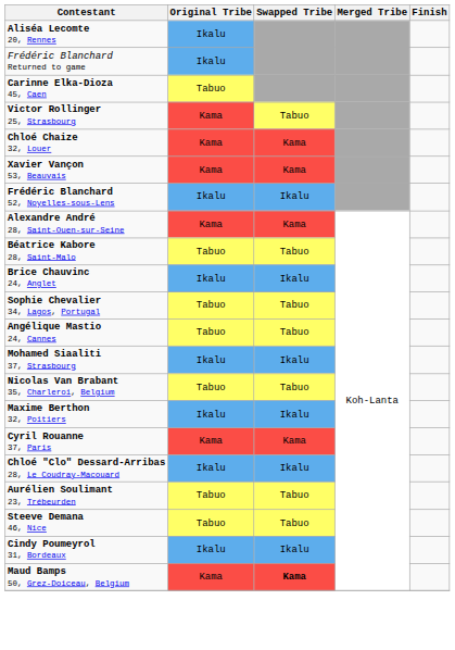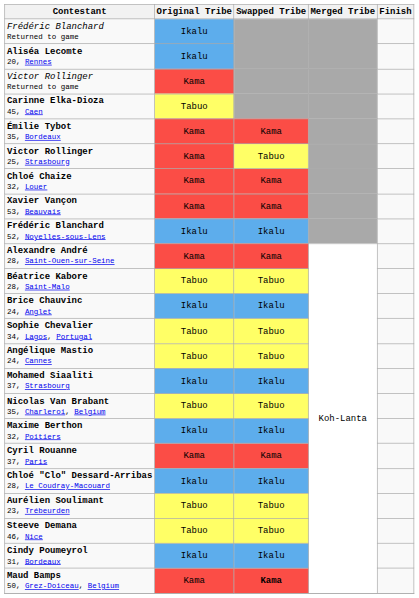 <table class="wikitable sortable" style="margin:auto; text-align:center">
 <tr>
 <th>Contestant</th>
 <th>Original Tribe</th>
 <th>Swapped Tribe</th>
 <th>Merged Tribe</th>
 <th>Finish</th>
 </tr>
 <tr>
+<td align="left"><em>Frédéric Blanchard</em><br><small>Returned to game</small></td>
+<td bgcolor="#5dadec">Ikalu</td>
+<td bgcolor="darkgray"></td>
+<td bgcolor="darkgrey"></td>
+<td></td>
+</tr>
+<tr>
 <td align="left"><strong>Aliséa Lecomte</strong><br><small>20, <a href='#'>Rennes</a></small></td>
 <td bgcolor="#5dadec">Ikalu</td>
 <td bgcolor="darkgray"></td>
 <td bgcolor="darkgrey"></td>
 <td></td>
 </tr>
 <tr>
-<td align="left"><em>Frédéric Blanchard</em><br><small>Returned to game</small></td>
-<td bgcolor="#5dadec">Ikalu</td>
-<td bgcolor="darkgray"></td>
+<td align="left"><em>Victor Rollinger</em><br><small>Returned to game</small></td>
+<td bgcolor="#fb4d46">Kama</td>
+<td bgcolor="darkgrey"></td>
 <td bgcolor="darkgrey"></td>
 <td></td>
 </tr>
 <tr>
 <td align="left"><strong>Carinne Elka-Dioza</strong><br><small>45, <a href='#'>Caen</a></small></td>
 <td bgcolor="#ffff66">Tabuo</td>
 <td bgcolor="darkgrey"></td>
+<td bgcolor="darkgrey"></td>
+<td></td>
+</tr>
+<tr>
+<td align="left"><strong>Émilie Tybot</strong><br><small>35, <a href='#'>Bordeaux</a></small></td>
+<td bgcolor="#fb4d46">Kama</td>
+<td bgcolor="#fb4d46">Kama</td>
 <td bgcolor="darkgrey"></td>
 <td></td>
 </tr>
 <tr>
 <td align="left"><strong>Victor Rollinger</strong><br><small>25, <a href='#'>Strasbourg</a></small></td>
 <td bgcolor="#fb4d46">Kama</td>
 <td bgcolor="#ffff66">Tabuo</td>
 <td bgcolor="darkgrey"></td>
 <td></td>
 </tr>
 <tr>
 <td align="left"><strong>Chloé Chaize</strong><br><small>32, <a href='#'>Louer</a></small></td>
 <td bgcolor="#fb4d46">Kama</td>
 <td bgcolor="#fb4d46">Kama</td>
 <td bgcolor="darkgrey"></td>
 <td></td>
 </tr>
 <tr>
 <td align="left"><strong>Xavier Vançon</strong><br><small>53, <a href='#'>Beauvais</a></small></td>
 <td bgcolor="#fb4d46">Kama</td>
 <td bgcolor="#fb4d46">Kama</td>
 <td bgcolor="darkgrey"></td>
 <td></td>
 </tr>
 <tr>
 <td align="left"><strong>Frédéric Blanchard</strong><br><small>52, <a href='#'>Noyelles-sous-Lens</a></small></td>
 <td bgcolor="#5dadec">Ikalu</td>
 <td bgcolor="#5dadec">Ikalu</td>
 <td bgcolor="darkgrey"></td>
 <td></td>
 </tr>
 <tr>
 <td align="left"><strong>Alexandre André</strong><br><small>28, <a href='#'>Saint-Ouen-sur-Seine</a></small></td>
 <td bgcolor="#fb4d46">Kama</td>
 <td bgcolor="#fb4d46">Kama</td>
 <td bgcolor="white" rowspan="14">Koh-Lanta</td>
 <td></td>
 </tr>
 <tr>
 <td align="left"><strong>Béatrice Kabore</strong><br><small>28, <a href='#'>Saint-Malo</a></small></td>
 <td bgcolor="#ffff66">Tabuo</td>
 <td bgcolor="#ffff66">Tabuo</td>
 <td></td>
 </tr>
 <tr>
 <td align="left"><strong>Brice Chauvinc</strong><br><small>24, <a href='#'>Anglet</a></small></td>
 <td bgcolor="#5dadec">Ikalu</td>
 <td bgcolor="#5dadec">Ikalu</td>
 <td></td>
 </tr>
 <tr>
 <td align="left"><strong>Sophie Chevalier</strong><br><small>34, <a href='#'>Lagos</a>, <a href='#'>Portugal</a></small></td>
 <td bgcolor="#ffff66">Tabuo</td>
 <td bgcolor="#ffff66">Tabuo</td>
 <td></td>
 </tr>
 <tr>
 <td align="left"><strong>Angélique Mastio</strong><br><small>24, <a href='#'>Cannes</a></small></td>
 <td bgcolor="#ffff66">Tabuo</td>
 <td bgcolor="#ffff66">Tabuo</td>
 <td></td>
 </tr>
 <tr>
 <td align="left"><strong>Mohamed Siaaliti</strong><br><small>37, <a href='#'>Strasbourg</a></small></td>
 <td bgcolor="#5dadec">Ikalu</td>
 <td bgcolor="#5dadec">Ikalu</td>
 <td></td>
 </tr>
 <tr>
 <td align="left"><strong>Nicolas Van Brabant</strong><br><small>35, <a href='#'>Charleroi</a>, <a href='#'>Belgium</a></small></td>
 <td bgcolor="#ffff66">Tabuo</td>
 <td bgcolor="#ffff66">Tabuo</td>
 <td></td>
 </tr>
 <tr>
 <td align="left"><strong>Maxime Berthon</strong><br><small>32, <a href='#'>Poitiers</a></small></td>
 <td bgcolor="#5dadec">Ikalu</td>
 <td bgcolor="#5dadec">Ikalu</td>
 <td></td>
 </tr>
 <tr>
 <td align="left"><strong>Cyril Rouanne</strong><br><small>37, <a href='#'>Paris</a></small></td>
 <td bgcolor="#fb4d46">Kama</td>
 <td bgcolor="#fb4d46">Kama</td>
 <td></td>
 </tr>
 <tr>
 <td align="left"><strong>Chloé "Clo" Dessard-Arribas</strong><br><small>28, <a href='#'>Le Coudray-Macouard</a></small></td>
 <td bgcolor="#5dadec">Ikalu</td>
 <td bgcolor="#5dadec">Ikalu</td>
 <td></td>
 </tr>
 <tr>
 <td align="left"><strong>Aurélien Soulimant</strong><br><small>23, <a href='#'>Trébeurden</a></small></td>
 <td bgcolor="#ffff66">Tabuo</td>
 <td bgcolor="#ffff66">Tabuo</td>
 <td></td>
 </tr>
 <tr>
 <td align="left"><strong>Steeve Demana</strong><br><small>46, <a href='#'>Nice</a></small></td>
 <td bgcolor="#ffff66">Tabuo</td>
 <td bgcolor="#ffff66">Tabuo</td>
 <td></td>
 </tr>
 <tr>
 <td align="left"><strong>Cindy Poumeyrol</strong><br><small>31, <a href='#'>Bordeaux</a></small></td>
 <td bgcolor="#5dadec">Ikalu</td>
 <td bgcolor="#5dadec">Ikalu</td>
 <td></td>
 </tr>
 <tr>
 <td align="left"><strong>Maud Bamps</strong><br><small>50, <a href='#'>Grez-Doiceau</a>, <a href='#'>Belgium</a></small></td>
 <td bgcolor="#fb4d46">Kama</td>
 <td bgcolor="#fb4d46"><strong>Kama</strong></td>
 <td></td>
 </tr>
 <tr>
 </tr>
 </table>
